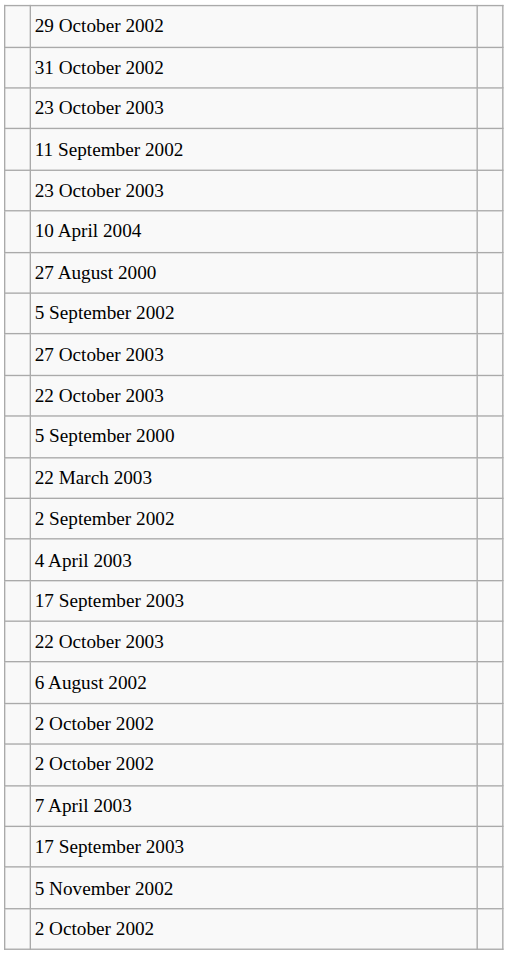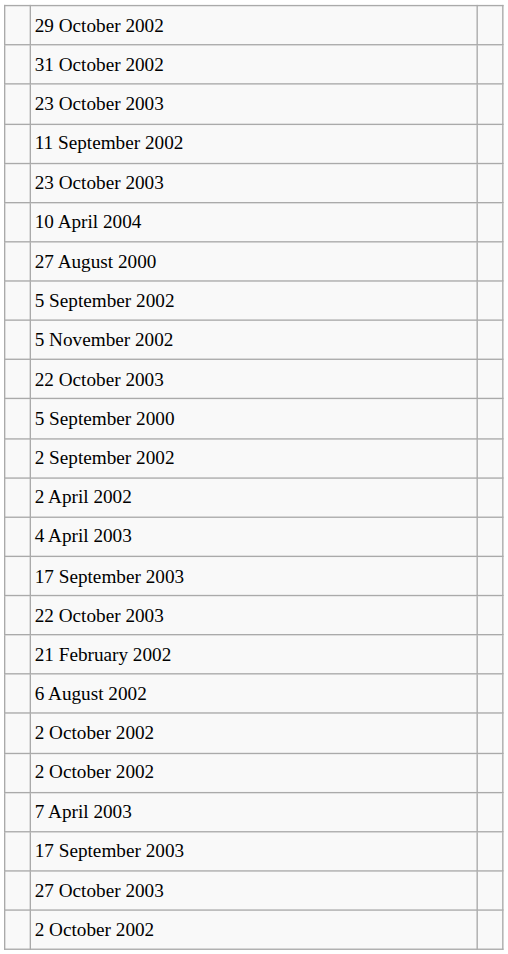 <table class="wikitable" style="font-size: 89%; float: left; width: 26em; margin-right: 1em; height: 700px">
 <tr>
 <td></td>
 <td>29 October 2002</td>
 <td></td>
 </tr>
 <tr>
 <td></td>
 <td>31 October 2002</td>
 <td></td>
 </tr>
 <tr>
 <td></td>
 <td>23 October 2003</td>
 <td></td>
 </tr>
 <tr>
 <td></td>
 <td>11 September 2002</td>
 <td></td>
 </tr>
 <tr>
 <td></td>
 <td>23 October 2003</td>
 <td></td>
 </tr>
 <tr>
 <td></td>
 <td>10 April 2004</td>
 <td></td>
 </tr>
 <tr>
 <td></td>
 <td>27 August 2000</td>
 <td></td>
 </tr>
 <tr>
 <td></td>
 <td>5 September 2002</td>
 <td></td>
 </tr>
 <tr>
 <td></td>
-<td>27 October 2003</td>
+<td>5 November 2002</td>
 <td></td>
 </tr>
 <tr>
 <td></td>
 <td>22 October 2003</td>
 <td></td>
 </tr>
 <tr>
 <td></td>
 <td>5 September 2000</td>
 <td></td>
 </tr>
 <tr>
 <td></td>
-<td>22 March 2003</td>
+<td>2 September 2002</td>
 <td></td>
 </tr>
 <tr>
 <td></td>
-<td>2 September 2002</td>
+<td>2 April 2002</td>
 <td></td>
 </tr>
 <tr>
 <td></td>
 <td>4 April 2003</td>
 <td></td>
 </tr>
 <tr>
 <td></td>
 <td>17 September 2003</td>
 <td></td>
 </tr>
 <tr>
 <td></td>
 <td>22 October 2003</td>
+<td></td>
+</tr>
+<tr>
+<td></td>
+<td>21 February 2002</td>
 <td></td>
 </tr>
 <tr>
 <td></td>
 <td>6 August 2002</td>
 <td></td>
 </tr>
 <tr>
 <td></td>
 <td>2 October 2002</td>
 <td></td>
 </tr>
 <tr>
 <td></td>
 <td>2 October 2002</td>
 <td></td>
 </tr>
 <tr>
 <td></td>
 <td>7 April 2003</td>
 <td></td>
 </tr>
 <tr>
 <td></td>
 <td>17 September 2003</td>
 <td></td>
 </tr>
 <tr>
 <td></td>
-<td>5 November 2002</td>
+<td>27 October 2003</td>
 <td></td>
 </tr>
 <tr>
 <td></td>
 <td>2 October 2002</td>
 <td></td>
 </tr>
 </table>
